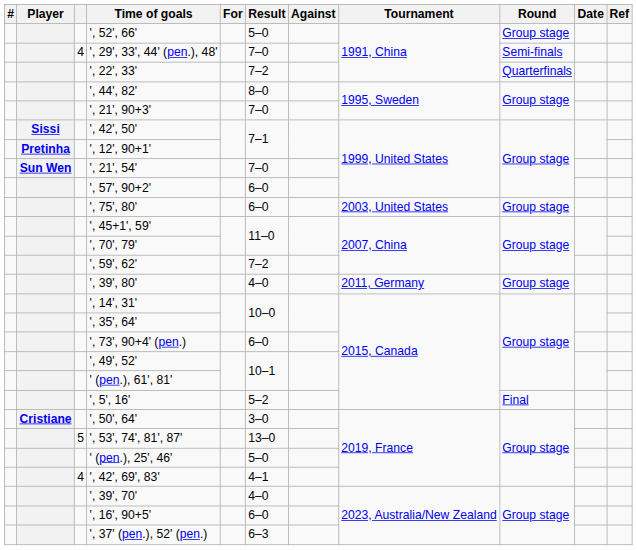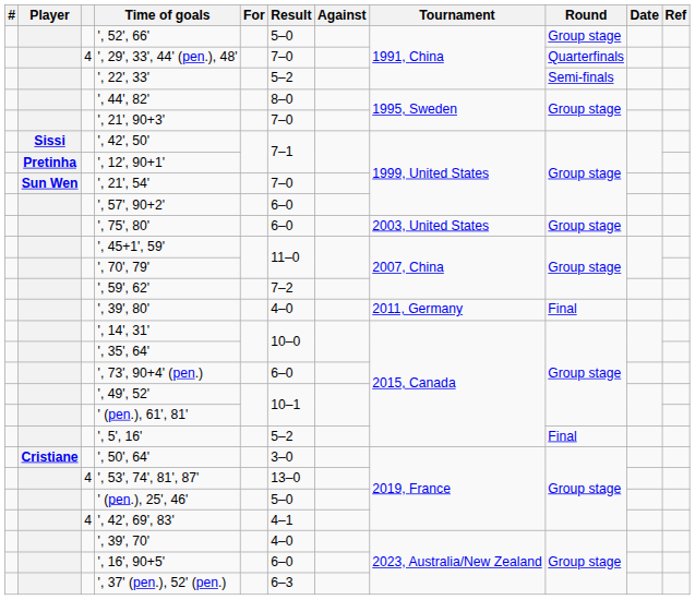 <table class="wikitable plainrowheaders sortable">
 <tr>
 <th scope=col>#</th>
 <th scope=col>Player</th>
 <th scope=col></th>
 <th scope=col>Time of goals</th>
 <th scope=col>For</th>
 <th scope=col data-sort-type="number">Result</th>
 <th scope=col>Against</th>
 <th scope=col>Tournament</th>
 <th scope=col>Round</th>
 <th scope=col>Date</th>
 <th scope=col>Ref</th>
 </tr>
 <tr>
 <td></td>
 <th scope=row></th>
 <td></td>
 <td>', 52', 66'</td>
 <td></td>
 <td>5–0</td>
 <td></td>
 <td rowspan="3"><a href='#'>1991, China</a></td>
 <td><a href='#'>Group stage</a></td>
 <td></td>
 <td></td>
 </tr>
 <tr>
 <td></td>
 <th scope=row></th>
 <td>4</td>
 <td>', 29', 33', 44' (<a href='#'>pen</a>.), 48'</td>
 <td></td>
 <td>7–0</td>
 <td></td>
-<td><a href='#'>Semi-finals</a></td>
+<td><a href='#'>Quarterfinals</a></td>
 <td></td>
 <td></td>
 </tr>
 <tr>
 <td></td>
 <th scope=row></th>
 <td></td>
 <td>', 22', 33'</td>
 <td></td>
-<td>7–2</td>
+<td>5–2</td>
 <td></td>
-<td><a href='#'>Quarterfinals</a></td>
+<td><a href='#'>Semi-finals</a></td>
 <td></td>
 <td></td>
 </tr>
 <tr>
 <td></td>
 <th scope=row></th>
 <td></td>
 <td>', 44', 82'</td>
 <td></td>
 <td>8–0</td>
 <td></td>
 <td rowspan="2"><a href='#'>1995, Sweden</a></td>
 <td rowspan="2"><a href='#'>Group stage</a></td>
 <td></td>
 <td></td>
 </tr>
 <tr>
 <td></td>
 <th scope=row></th>
 <td></td>
 <td>', 21', 90+3'</td>
 <td></td>
 <td>7–0</td>
 <td></td>
 <td></td>
 <td></td>
 </tr>
 <tr>
 <td></td>
 <th scope=row><a href='#'>Sissi</a></th>
 <td></td>
 <td>', 42', 50'</td>
 <td rowspan="2"></td>
 <td rowspan="2">7–1</td>
 <td rowspan="2"></td>
 <td rowspan="4"><a href='#'>1999, United States</a></td>
 <td rowspan="4"><a href='#'>Group stage</a></td>
 <td rowspan="2"></td>
 <td></td>
 </tr>
 <tr>
 <td></td>
 <th scope=row><a href='#'>Pretinha</a></th>
 <td></td>
 <td>', 12', 90+1'</td>
 <td></td>
 </tr>
 <tr>
 <td></td>
 <th scope=row><a href='#'>Sun Wen</a></th>
 <td></td>
 <td>', 21', 54'</td>
 <td></td>
 <td>7–0</td>
 <td></td>
 <td></td>
 <td></td>
 </tr>
 <tr>
 <td></td>
 <th scope=row></th>
 <td></td>
 <td>', 57', 90+2'</td>
 <td></td>
 <td>6–0</td>
 <td></td>
 <td></td>
 <td></td>
 </tr>
 <tr>
 <td></td>
 <th scope=row></th>
 <td></td>
 <td>', 75', 80'</td>
 <td></td>
 <td>6–0</td>
 <td></td>
 <td><a href='#'>2003, United States</a></td>
 <td><a href='#'>Group stage</a></td>
 <td></td>
 <td></td>
 </tr>
 <tr>
 <td></td>
 <th scope=row></th>
 <td></td>
 <td>', 45+1', 59'</td>
 <td rowspan="2"></td>
 <td rowspan="2">11–0</td>
 <td rowspan="2"></td>
 <td rowspan="3"><a href='#'>2007, China</a></td>
 <td rowspan="3"><a href='#'>Group stage</a></td>
 <td rowspan="2"></td>
 <td></td>
 </tr>
 <tr>
 <td></td>
 <th scope=row></th>
 <td></td>
 <td>', 70', 79'</td>
 <td></td>
 </tr>
 <tr>
 <td></td>
 <th scope=row></th>
 <td></td>
 <td>', 59', 62'</td>
 <td></td>
 <td>7–2</td>
 <td></td>
 <td></td>
 <td></td>
 </tr>
 <tr>
 <td></td>
 <th scope=row></th>
 <td></td>
 <td>', 39', 80'</td>
 <td></td>
 <td>4–0</td>
 <td></td>
 <td><a href='#'>2011, Germany</a></td>
-<td><a href='#'>Group stage</a></td>
+<td><a href='#'>Final</a></td>
 <td></td>
 <td></td>
 </tr>
 <tr>
 <td></td>
 <th scope=row></th>
 <td></td>
 <td>', 14', 31'</td>
 <td rowspan="2"></td>
 <td rowspan="2">10–0</td>
 <td rowspan="2"></td>
 <td rowspan="6"><a href='#'>2015, Canada</a></td>
 <td rowspan="5"><a href='#'>Group stage</a></td>
 <td rowspan="2"></td>
 <td></td>
 </tr>
 <tr>
 <td></td>
 <th scope=row></th>
 <td></td>
 <td>', 35', 64'</td>
 <td></td>
 </tr>
 <tr>
 <td></td>
 <th scope=row></th>
 <td></td>
 <td>', 73', 90+4' (<a href='#'>pen</a>.)</td>
 <td></td>
 <td>6–0</td>
 <td></td>
 <td></td>
 <td></td>
 </tr>
 <tr>
 <td></td>
 <th scope=row></th>
 <td></td>
 <td>', 49', 52'</td>
 <td rowspan="2"></td>
 <td rowspan="2">10–1</td>
 <td rowspan="2"></td>
 <td rowspan="2"></td>
 <td></td>
 </tr>
 <tr>
 <td></td>
 <th scope=row></th>
 <td></td>
 <td>' (<a href='#'>pen</a>.), 61', 81'</td>
 <td></td>
 </tr>
 <tr>
 <td></td>
 <th scope=row></th>
 <td></td>
 <td>', 5', 16'</td>
 <td></td>
 <td>5–2</td>
 <td></td>
 <td><a href='#'>Final</a></td>
 <td></td>
 <td></td>
 </tr>
 <tr>
 <td></td>
 <th scope=row><a href='#'>Cristiane</a></th>
 <td></td>
 <td>', 50', 64'</td>
 <td></td>
 <td>3–0</td>
 <td></td>
 <td rowspan="4"><a href='#'>2019, France</a></td>
 <td rowspan="4"><a href='#'>Group stage</a></td>
 <td></td>
 <td></td>
 </tr>
 <tr>
 <td></td>
 <th scope=row></th>
-<td>5</td>
+<td>4</td>
 <td>', 53', 74', 81', 87'</td>
 <td></td>
 <td>13–0</td>
 <td></td>
 <td></td>
 <td></td>
 </tr>
 <tr>
 <td></td>
 <th scope=row></th>
 <td></td>
 <td>' (<a href='#'>pen</a>.), 25', 46'</td>
 <td></td>
 <td>5–0</td>
 <td></td>
 <td></td>
 <td></td>
 </tr>
 <tr>
 <td></td>
 <th scope=row></th>
 <td>4</td>
 <td>', 42', 69', 83'</td>
 <td></td>
 <td>4–1</td>
 <td></td>
 <td></td>
 <td></td>
 </tr>
 <tr>
 <td></td>
 <th scope=row></th>
 <td></td>
 <td>', 39', 70'</td>
 <td></td>
 <td>4–0</td>
 <td></td>
 <td rowspan="3"><a href='#'>2023, Australia/New Zealand</a></td>
 <td rowspan="3"><a href='#'>Group stage</a></td>
 <td></td>
 <td></td>
 </tr>
 <tr>
 <td></td>
 <th scope=row></th>
 <td></td>
 <td>', 16', 90+5'</td>
 <td></td>
 <td>6–0</td>
 <td></td>
 <td></td>
 <td></td>
 </tr>
 <tr>
 <td></td>
 <th scope=row></th>
 <td></td>
 <td>', 37' (<a href='#'>pen</a>.), 52' (<a href='#'>pen</a>.)</td>
 <td></td>
 <td>6–3</td>
 <td></td>
 <td></td>
 <td></td>
 </tr>
 </table>
